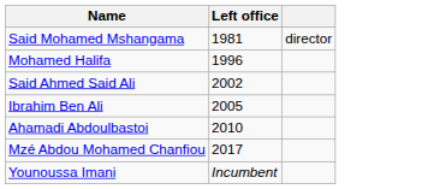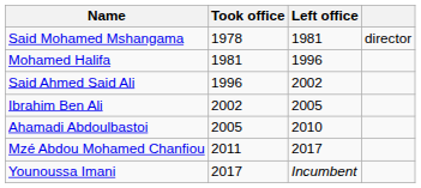 <table class="wikitable">
 <tr>
 <th>Name</th>
+<th>Took office</th>
 <th>Left office</th>
 <th></th>
 </tr>
 <tr>
 <td><a href='#'>Said Mohamed Mshangama</a></td>
+<td>1978</td>
 <td>1981</td>
 <td>director</td>
 </tr>
 <tr>
 <td><a href='#'>Mohamed Halifa</a></td>
+<td>1981</td>
 <td>1996</td>
 <td></td>
 </tr>
 <tr>
 <td><a href='#'>Said Ahmed Said Ali</a></td>
+<td>1996</td>
 <td>2002</td>
 <td></td>
 </tr>
 <tr>
 <td><a href='#'>Ibrahim Ben Ali</a></td>
+<td>2002</td>
 <td>2005</td>
 <td></td>
 </tr>
 <tr>
 <td><a href='#'>Ahamadi Abdoulbastoi</a></td>
+<td>2005</td>
 <td>2010</td>
 <td></td>
 </tr>
 <tr>
 <td><a href='#'>Mzé Abdou Mohamed Chanfiou</a></td>
+<td>2011</td>
 <td>2017</td>
 <td></td>
 </tr>
 <tr>
 <td><a href='#'>Younoussa Imani</a></td>
+<td>2017</td>
 <td><em>Incumbent</em></td>
 <td></td>
 </tr>
 </table>
